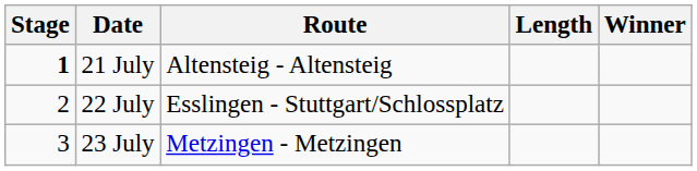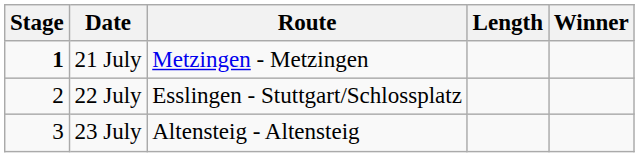 <table class="wikitable sortable">
 <tr>
 <th>Stage</th>
 <th>Date</th>
 <th>Route</th>
 <th>Length</th>
 <th>Winner</th>
 </tr>
 <tr>
 <td align="right"><strong>1</strong></td>
 <td>21 July</td>
-<td>Altensteig - Altensteig</td>
+<td><a href='#'>Metzingen</a> - Metzingen</td>
 <td></td>
 <td></td>
 </tr>
 <tr>
 <td align="right">2</td>
 <td>22 July</td>
 <td>Esslingen - Stuttgart/Schlossplatz</td>
 <td></td>
 <td></td>
 </tr>
 <tr>
 <td align="right">3</td>
 <td>23 July</td>
-<td><a href='#'>Metzingen</a> - Metzingen</td>
+<td>Altensteig - Altensteig</td>
 <td></td>
 <td></td>
 </tr>
 </table>
